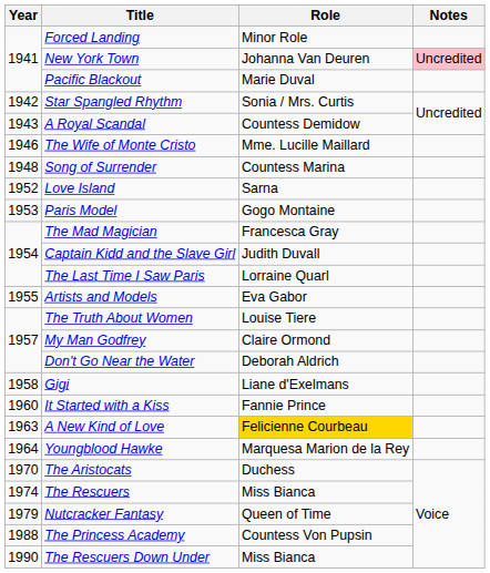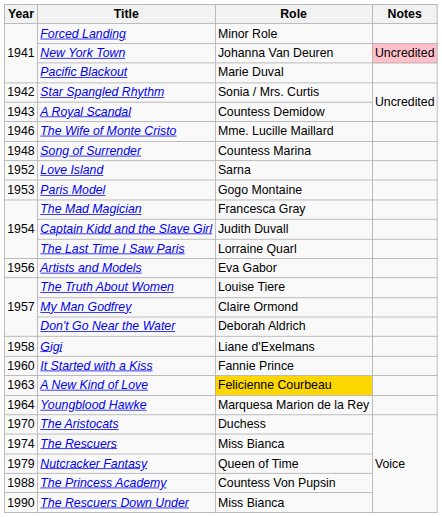 <table class="wikitable sortable">
 <tr>
 <th>Year</th>
 <th>Title</th>
 <th>Role</th>
 <th>Notes</th>
 </tr>
 <tr>
 <td rowspan="3">1941</td>
 <td><em><a href='#'>Forced Landing</a></em></td>
 <td>Minor Role</td>
 <td></td>
 </tr>
 <tr>
 <td><em><a href='#'>New York Town</a></em></td>
 <td>Johanna Van Deuren</td>
 <td style="background: pink;">Uncredited</td>
 </tr>
 <tr>
 <td><em><a href='#'>Pacific Blackout</a></em></td>
 <td>Marie Duval</td>
 <td></td>
 </tr>
 <tr>
 <td>1942</td>
 <td><em><a href='#'>Star Spangled Rhythm</a></em></td>
 <td>Sonia / Mrs. Curtis</td>
 <td rowspan="2">Uncredited</td>
 </tr>
 <tr>
 <td>1943</td>
 <td><em><a href='#'>A Royal Scandal</a></em></td>
 <td>Countess Demidow</td>
 </tr>
 <tr>
 <td>1946</td>
 <td><em><a href='#'>The Wife of Monte Cristo</a></em></td>
 <td>Mme. Lucille Maillard</td>
 <td></td>
 </tr>
 <tr>
 <td>1948</td>
 <td><em><a href='#'>Song of Surrender</a></em></td>
 <td>Countess Marina</td>
 <td></td>
 </tr>
 <tr>
 <td>1952</td>
 <td><em><a href='#'>Love Island</a></em></td>
 <td>Sarna</td>
 <td></td>
 </tr>
 <tr>
 <td>1953</td>
 <td><em><a href='#'>Paris Model</a></em></td>
 <td>Gogo Montaine</td>
 <td></td>
 </tr>
 <tr>
 <td rowspan="3">1954</td>
 <td><em><a href='#'>The Mad Magician</a></em></td>
 <td>Francesca Gray</td>
 <td></td>
 </tr>
 <tr>
 <td><em><a href='#'>Captain Kidd and the Slave Girl</a></em></td>
 <td>Judith Duvall</td>
 <td></td>
 </tr>
 <tr>
 <td><em><a href='#'>The Last Time I Saw Paris</a></em></td>
 <td>Lorraine Quarl</td>
 <td></td>
 </tr>
 <tr>
-<td>1955</td>
+<td>1956</td>
 <td><em><a href='#'>Artists and Models</a></em></td>
 <td>Eva Gabor</td>
 <td></td>
 </tr>
 <tr>
 <td rowspan="3">1957</td>
 <td><em><a href='#'>The Truth About Women</a></em></td>
 <td>Louise Tiere</td>
 <td></td>
 </tr>
 <tr>
 <td><em><a href='#'>My Man Godfrey</a></em></td>
 <td>Claire Ormond</td>
 <td></td>
 </tr>
 <tr>
 <td><em><a href='#'>Don't Go Near the Water</a></em></td>
 <td>Deborah Aldrich</td>
 <td></td>
 </tr>
 <tr>
 <td>1958</td>
 <td><em><a href='#'>Gigi</a></em></td>
 <td>Liane d'Exelmans</td>
 <td></td>
 </tr>
 <tr>
 <td>1960</td>
 <td><em><a href='#'>It Started with a Kiss</a></em></td>
 <td>Fannie Prince</td>
 <td></td>
 </tr>
 <tr>
 <td>1963</td>
 <td><em><a href='#'>A New Kind of Love</a></em></td>
 <td style="background: gold;">Felicienne Courbeau</td>
 <td></td>
 </tr>
 <tr>
 <td>1964</td>
 <td><em><a href='#'>Youngblood Hawke</a></em></td>
 <td>Marquesa Marion de la Rey</td>
 <td></td>
 </tr>
 <tr>
 <td>1970</td>
 <td><em><a href='#'>The Aristocats</a></em></td>
 <td>Duchess</td>
 <td rowspan="5">Voice</td>
 </tr>
 <tr>
 <td>1974</td>
 <td><em><a href='#'>The Rescuers</a></em></td>
 <td>Miss Bianca</td>
 </tr>
 <tr>
 <td>1979</td>
 <td><em><a href='#'>Nutcracker Fantasy</a></em></td>
 <td>Queen of Time</td>
 </tr>
 <tr>
 <td>1988</td>
 <td><em><a href='#'>The Princess Academy</a></em></td>
 <td>Countess Von Pupsin</td>
 </tr>
 <tr>
 <td>1990</td>
 <td><em><a href='#'>The Rescuers Down Under</a></em></td>
 <td>Miss Bianca</td>
 </tr>
 </table>
